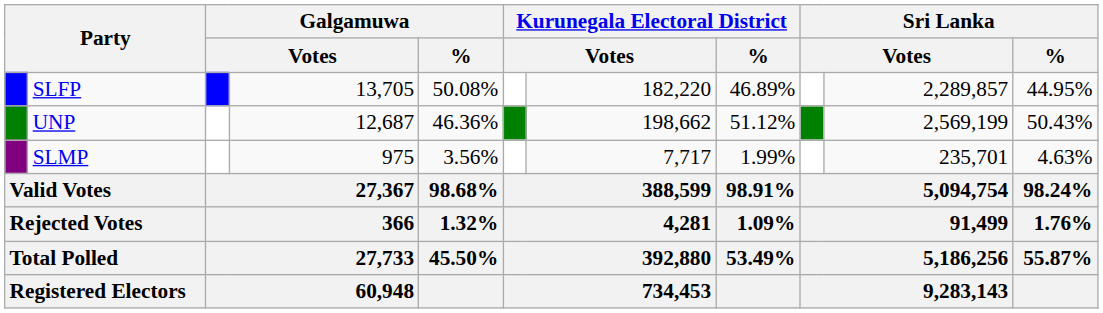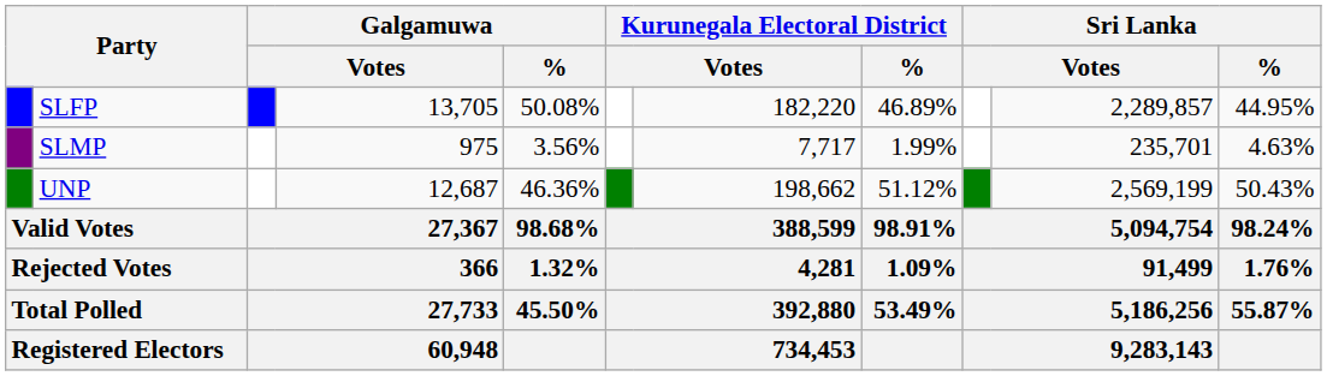 <table class="wikitable">
 <tr>
 <th colspan="2" width="144px"rowspan="2">Party</th>
 <th colspan="3" width="216px">Galgamuwa</th>
 <th colspan="3" width="216px"><a href='#'>Kurunegala Electoral District</a></th>
 <th colspan="3" width="216px">Sri Lanka</th>
 </tr>
 <tr>
 <th colspan="2" width="144px">Votes</th>
 <th>%</th>
 <th colspan="2" width="144px">Votes</th>
 <th>%</th>
 <th colspan="2" width="144px">Votes</th>
 <th>%</th>
 </tr>
 <tr>
 <td style="background-color:blue;" width="10px"></td>
 <td style="text-align:left;"><a href='#'>SLFP</a></td>
 <td style="background-color:blue;" width="10px"></td>
 <td style="text-align:right;">13,705</td>
 <td style="text-align:right;">50.08%</td>
 <td style="background-color:white;" width="10px"></td>
 <td style="text-align:right;">182,220</td>
 <td style="text-align:right;">46.89%</td>
 <td style="background-color:white;" width="10px"></td>
 <td style="text-align:right;">2,289,857</td>
 <td style="text-align:right;">44.95%</td>
 </tr>
 <tr>
+<td style="background-color:purple;" width="10px"></td>
+<td style="text-align:left;"><a href='#'>SLMP</a></td>
+<td style="background-color:white;" width="10px"></td>
+<td style="text-align:right;">975</td>
+<td style="text-align:right;">3.56%</td>
+<td style="background-color:white;" width="10px"></td>
+<td style="text-align:right;">7,717</td>
+<td style="text-align:right;">1.99%</td>
+<td style="background-color:white;" width="10px"></td>
+<td style="text-align:right;">235,701</td>
+<td style="text-align:right;">4.63%</td>
+</tr>
+<tr>
 <td style="background-color:green;" width="10px"></td>
 <td style="text-align:left;"><a href='#'>UNP</a></td>
 <td style="background-color:white;" width="10px"></td>
 <td style="text-align:right;">12,687</td>
 <td style="text-align:right;">46.36%</td>
 <td style="background-color:green;" width="10px"></td>
 <td style="text-align:right;">198,662</td>
 <td style="text-align:right;">51.12%</td>
 <td style="background-color:green;" width="10px"></td>
 <td style="text-align:right;">2,569,199</td>
 <td style="text-align:right;">50.43%</td>
-</tr>
-<tr>
-<td style="background-color:purple;" width="10px"></td>
-<td style="text-align:left;"><a href='#'>SLMP</a></td>
-<td style="background-color:white;" width="10px"></td>
-<td style="text-align:right;">975</td>
-<td style="text-align:right;">3.56%</td>
-<td style="background-color:white;" width="10px"></td>
-<td style="text-align:right;">7,717</td>
-<td style="text-align:right;">1.99%</td>
-<td style="background-color:white;" width="10px"></td>
-<td style="text-align:right;">235,701</td>
-<td style="text-align:right;">4.63%</td>
 </tr>
 <tr>
 <th colspan="2" width="144px"style="text-align:left;">Valid Votes</th>
 <th style="text-align:right;"colspan="2" width="144px">27,367</th>
 <th style="text-align:right;">98.68%</th>
 <th style="text-align:right;"colspan="2" width="144px">388,599</th>
 <th style="text-align:right;">98.91%</th>
 <th style="text-align:right;"colspan="2" width="144px">5,094,754</th>
 <th style="text-align:right;">98.24%</th>
 </tr>
 <tr>
 <th colspan="2" width="144px"style="text-align:left;">Rejected Votes</th>
 <th style="text-align:right;"colspan="2" width="144px">366</th>
 <th style="text-align:right;">1.32%</th>
 <th style="text-align:right;"colspan="2" width="144px">4,281</th>
 <th style="text-align:right;">1.09%</th>
 <th style="text-align:right;"colspan="2" width="144px">91,499</th>
 <th style="text-align:right;">1.76%</th>
 </tr>
 <tr>
 <th colspan="2" width="144px"style="text-align:left;">Total Polled</th>
 <th style="text-align:right;"colspan="2" width="144px">27,733</th>
 <th style="text-align:right;">45.50%</th>
 <th style="text-align:right;"colspan="2" width="144px">392,880</th>
 <th style="text-align:right;">53.49%</th>
 <th style="text-align:right;"colspan="2" width="144px">5,186,256</th>
 <th style="text-align:right;">55.87%</th>
 </tr>
 <tr>
 <th colspan="2" width="144px"style="text-align:left;">Registered Electors</th>
 <th style="text-align:right;"colspan="2" width="144px">60,948</th>
 <th></th>
 <th style="text-align:right;"colspan="2" width="144px">734,453</th>
 <th></th>
 <th style="text-align:right;"colspan="2" width="144px">9,283,143</th>
 <th></th>
 </tr>
 </table>
